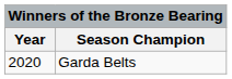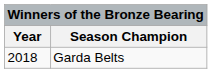 <table class="wikitable">
 <tr>
 <th colspan="2" style="background:#B0B7BB; color:#000000;text-align:center"><strong>Winners of the Bronze Bearing</strong></th>
 </tr>
 <tr>
 <th>Year</th>
 <th>Season Champion</th>
 </tr>
 <tr>
-<td>2020</td>
+<td>2018</td>
 <td>Garda Belts</td>
 </tr>
 </table>
